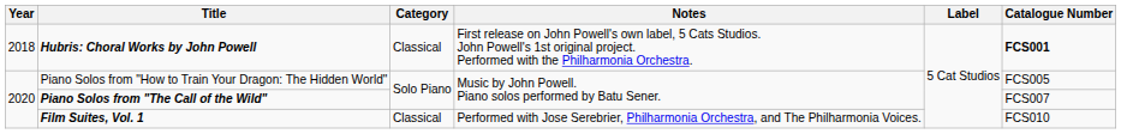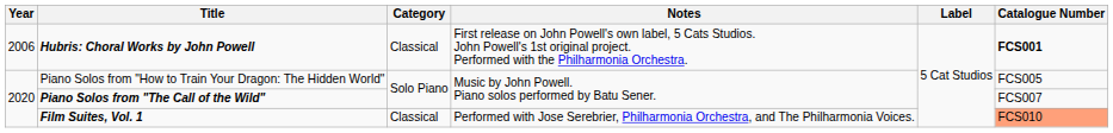 <table class="wikitable">
 <tr>
 <th>Year</th>
 <th>Title</th>
 <th>Category</th>
 <th>Notes</th>
 <th>Label</th>
 <th>Catalogue Number</th>
 </tr>
 <tr>
-<td>2018</td>
+<td>2006</td>
 <td><strong><em>Hubris: Choral Works by John Powell<strong><em></td>
 <td>Classical</td>
 <td>First release on John Powell's own label, 5 Cats Studios.<br>John Powell's 1st original project.<br>Performed with the <a href='#'>Philharmonia Orchestra</a>.</td>
 <td rowspan="4">5 Cat Studios</td>
 <td><strong>FCS001</strong></td>
 </tr>
 <tr>
 <td rowspan="3">2020</td>
 <td></em></strong>Piano Solos from "How to Train Your Dragon: The Hidden World"</strong></em></td>
 <td rowspan="2">Solo Piano</td>
 <td rowspan="2">Music by John Powell.<br>Piano solos performed by Batu Sener.</td>
 <td>FCS005</td>
 </tr>
 <tr>
 <td><strong><em>Piano Solos from "The Call of the Wild"</em></strong></td>
 <td>FCS007</td>
 </tr>
 <tr>
 <td><strong><em>Film Suites, Vol. 1</em></strong></td>
 <td>Classical</td>
 <td>Performed with Jose Serebrier, <a href='#'>Philharmonia Orchestra</a>, and The Philharmonia Voices.</td>
-<td>FCS010</td>
+<td style="background: lightsalmon;">FCS010</td>
 </tr>
 </table>
